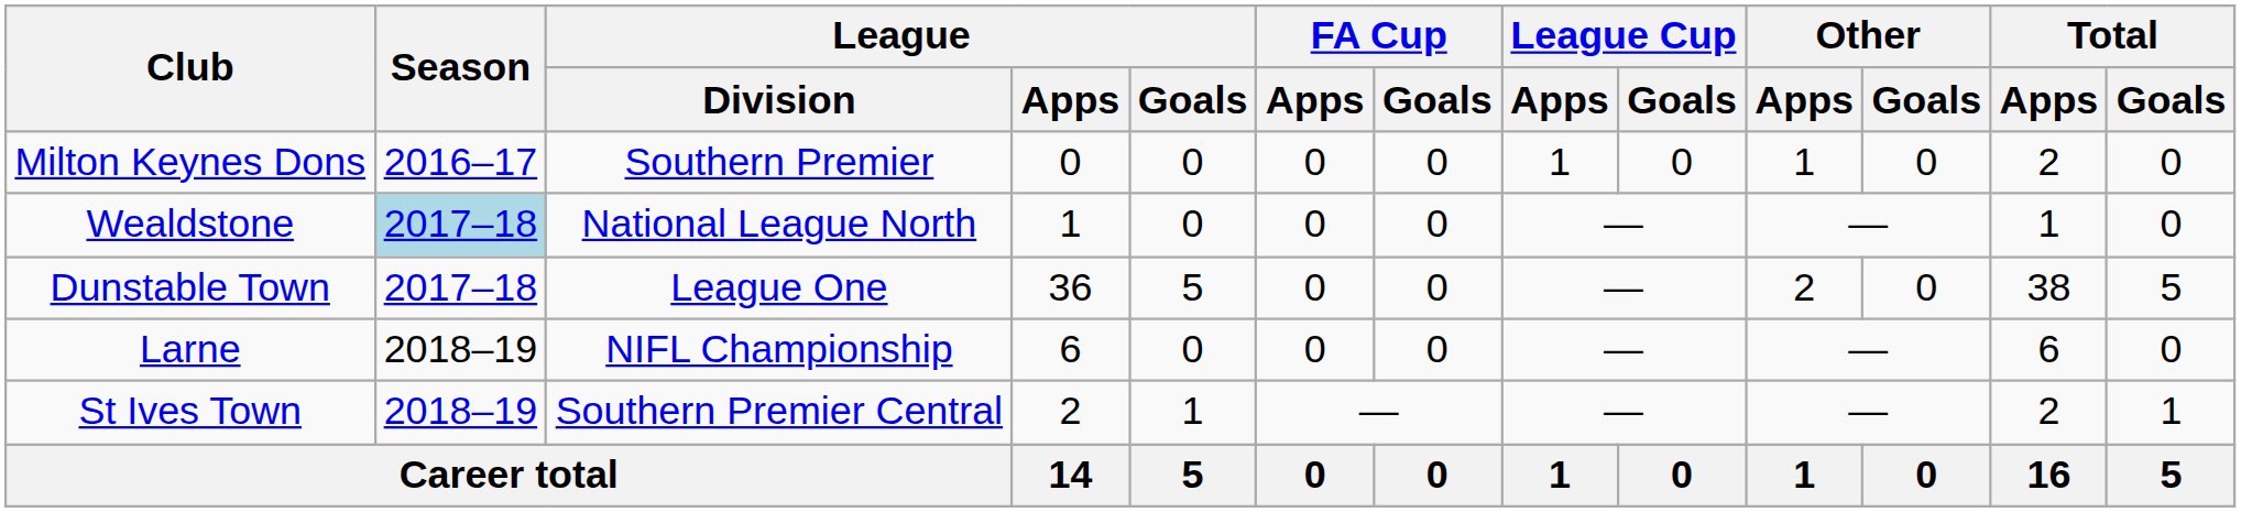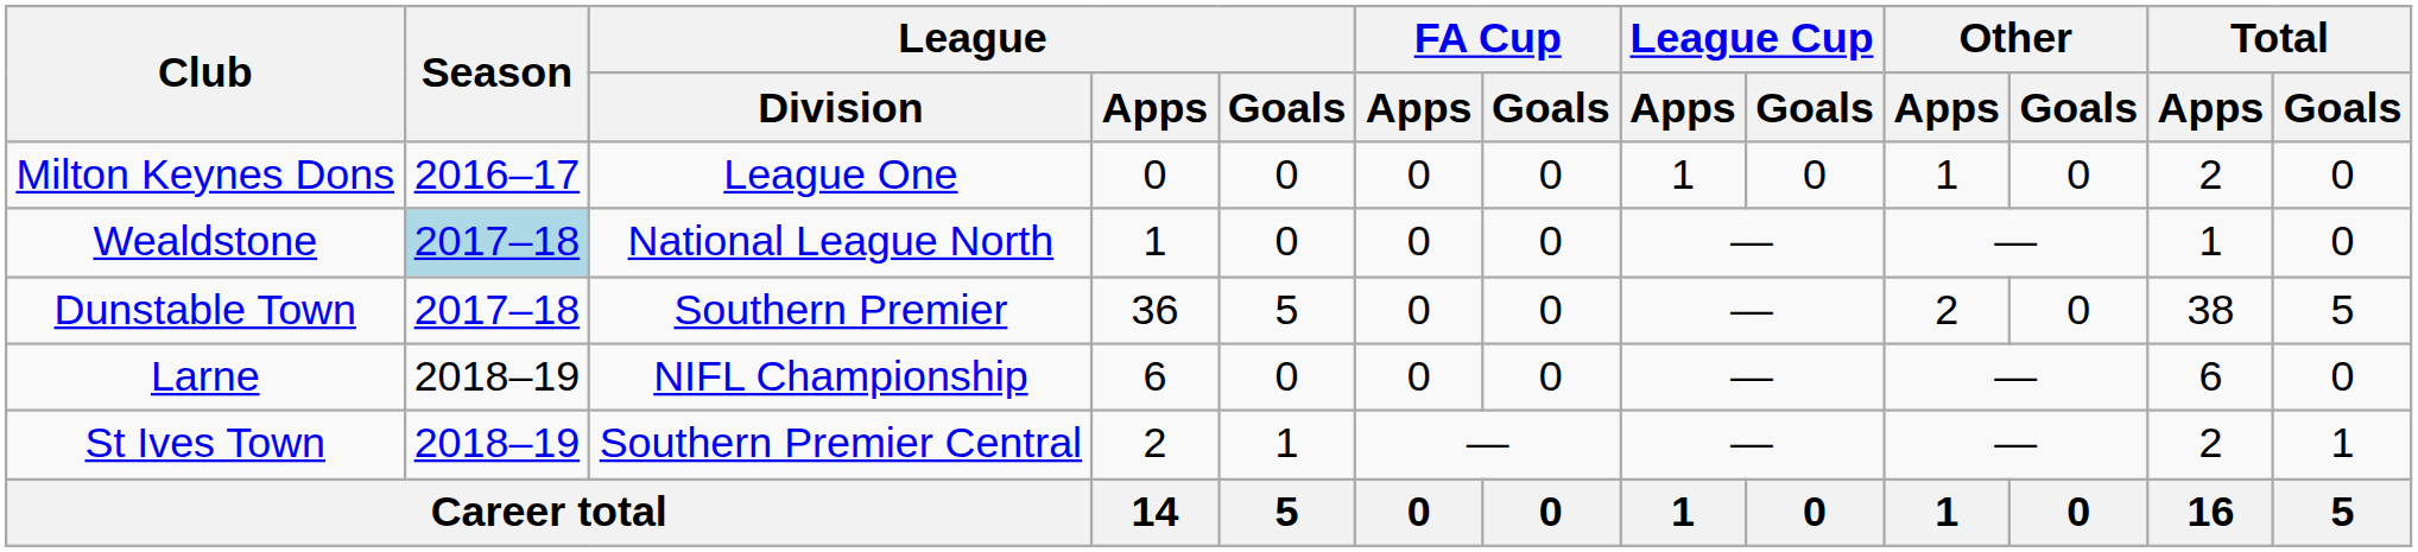 <table class="wikitable" style="text-align: center;">
 <tr>
 <th rowspan="2">Club</th>
 <th rowspan="2">Season</th>
 <th colspan="3">League</th>
 <th colspan="2"><a href='#'>FA Cup</a></th>
 <th colspan="2"><a href='#'>League Cup</a></th>
 <th colspan="2">Other</th>
 <th colspan="2">Total</th>
 </tr>
 <tr>
 <th>Division</th>
 <th>Apps</th>
 <th>Goals</th>
 <th>Apps</th>
 <th>Goals</th>
 <th>Apps</th>
 <th>Goals</th>
 <th>Apps</th>
 <th>Goals</th>
 <th>Apps</th>
 <th>Goals</th>
 </tr>
 <tr>
 <td rowspan="1" valign="center"><a href='#'>Milton Keynes Dons</a></td>
 <td><a href='#'>2016–17</a></td>
-<td><a href='#'>Southern Premier</a></td>
+<td><a href='#'>League One</a></td>
 <td>0</td>
 <td>0</td>
 <td>0</td>
 <td>0</td>
 <td>1</td>
 <td>0</td>
 <td>1</td>
 <td>0</td>
 <td>2</td>
 <td>0</td>
 </tr>
 <tr>
 <td rowspan="1" valign="center"><a href='#'>Wealdstone</a></td>
 <td style="background: lightblue;"><a href='#'>2017–18</a></td>
 <td><a href='#'>National League North</a></td>
 <td>1</td>
 <td>0</td>
 <td>0</td>
 <td>0</td>
 <td colspan="2">—</td>
 <td colspan="2">—</td>
 <td>1</td>
 <td>0</td>
 </tr>
 <tr>
 <td rowspan="1" valign="center"><a href='#'>Dunstable Town</a></td>
 <td><a href='#'>2017–18</a></td>
-<td><a href='#'>League One</a></td>
+<td><a href='#'>Southern Premier</a></td>
 <td>36</td>
 <td>5</td>
 <td>0</td>
 <td>0</td>
 <td colspan="2">—</td>
 <td>2</td>
 <td>0</td>
 <td>38</td>
 <td>5</td>
 </tr>
 <tr>
 <td rowspan="1" valign="center"><a href='#'>Larne</a></td>
 <td>2018–19</td>
 <td><a href='#'>NIFL Championship</a></td>
 <td>6</td>
 <td>0</td>
 <td>0</td>
 <td>0</td>
 <td colspan="2">—</td>
 <td colspan="2">—</td>
 <td>6</td>
 <td>0</td>
 </tr>
 <tr>
 <td><a href='#'>St Ives Town</a></td>
 <td><a href='#'>2018–19</a></td>
 <td><a href='#'>Southern Premier Central</a></td>
 <td>2</td>
 <td>1</td>
 <td colspan="2">—</td>
 <td colspan="2">—</td>
 <td colspan="2">—</td>
 <td>2</td>
 <td>1</td>
 </tr>
 <tr>
 <th colspan="3">Career total</th>
 <th>14</th>
 <th>5</th>
 <th>0</th>
 <th>0</th>
 <th>1</th>
 <th>0</th>
 <th>1</th>
 <th>0</th>
 <th>16</th>
 <th>5</th>
 </tr>
 </table>
